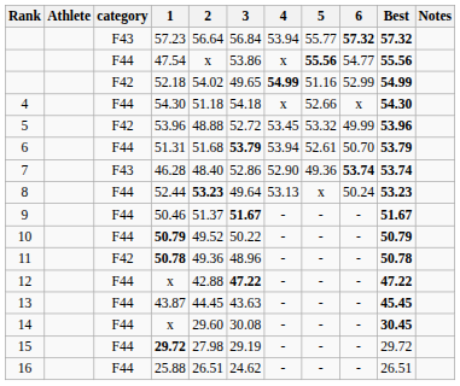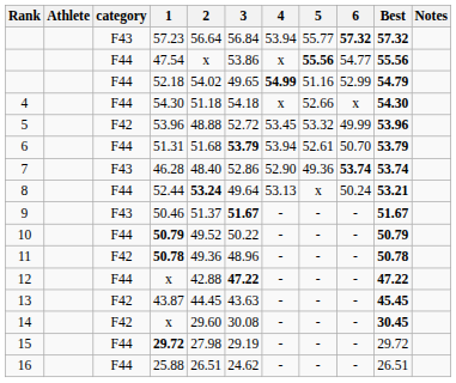 <table class="wikitable sortable" style="text-align:center">
 <tr>
 <th>Rank</th>
 <th>Athlete</th>
 <th>category</th>
 <th>1</th>
 <th>2</th>
 <th>3</th>
 <th>4</th>
 <th>5</th>
 <th>6</th>
 <th>Best</th>
 <th>Notes</th>
 </tr>
 <tr>
 <td></td>
 <td style="text-align:left"></td>
 <td>F43</td>
 <td>57.23</td>
 <td>56.64</td>
 <td>56.84</td>
 <td>53.94</td>
 <td>55.77</td>
 <td><strong>57.32</strong></td>
 <td><strong>57.32</strong></td>
 <td></td>
 </tr>
 <tr>
 <td></td>
 <td style="text-align:left"></td>
 <td>F44</td>
 <td>47.54</td>
 <td>x</td>
 <td>53.86</td>
 <td>x</td>
 <td><strong>55.56</strong></td>
 <td>54.77</td>
 <td><strong>55.56</strong></td>
 <td></td>
 </tr>
 <tr>
 <td></td>
 <td style="text-align:left"></td>
-<td>F42</td>
+<td>F44</td>
 <td>52.18</td>
 <td>54.02</td>
 <td>49.65</td>
 <td><strong>54.99</strong></td>
 <td>51.16</td>
 <td>52.99</td>
-<td><strong>54.99</strong></td>
+<td><strong>54.79</strong></td>
 <td></td>
 </tr>
 <tr>
 <td>4</td>
 <td style="text-align:left"></td>
 <td>F44</td>
 <td>54.30</td>
 <td>51.18</td>
 <td>54.18</td>
 <td>x</td>
 <td>52.66</td>
 <td>x</td>
 <td><strong>54.30</strong></td>
 <td></td>
 </tr>
 <tr>
 <td>5</td>
 <td style="text-align:left"></td>
 <td>F42</td>
 <td>53.96</td>
 <td>48.88</td>
 <td>52.72</td>
 <td>53.45</td>
 <td>53.32</td>
 <td>49.99</td>
 <td><strong>53.96</strong></td>
 <td></td>
 </tr>
 <tr>
 <td>6</td>
 <td style="text-align:left"></td>
 <td>F44</td>
 <td>51.31</td>
 <td>51.68</td>
 <td><strong>53.79</strong></td>
 <td>53.94</td>
 <td>52.61</td>
 <td>50.70</td>
 <td><strong>53.79</strong></td>
 <td></td>
 </tr>
 <tr>
 <td>7</td>
 <td style="text-align:left"></td>
 <td>F43</td>
 <td>46.28</td>
 <td>48.40</td>
 <td>52.86</td>
 <td>52.90</td>
 <td>49.36</td>
 <td><strong>53.74</strong></td>
 <td><strong>53.74</strong></td>
 <td></td>
 </tr>
 <tr>
 <td>8</td>
 <td style="text-align:left"></td>
 <td>F44</td>
 <td>52.44</td>
-<td><strong>53.23</strong></td>
+<td><strong>53.24</strong></td>
 <td>49.64</td>
 <td>53.13</td>
 <td>x</td>
 <td>50.24</td>
-<td><strong>53.23</strong></td>
+<td><strong>53.21</strong></td>
 <td></td>
 </tr>
 <tr>
 <td>9</td>
 <td style="text-align:left"></td>
-<td>F44</td>
+<td>F43</td>
 <td>50.46</td>
 <td>51.37</td>
 <td><strong>51.67</strong></td>
 <td>-</td>
 <td>-</td>
 <td>-</td>
 <td><strong>51.67</strong></td>
 <td></td>
 </tr>
 <tr>
 <td>10</td>
 <td style="text-align:left"></td>
 <td>F44</td>
 <td><strong>50.79</strong></td>
 <td>49.52</td>
 <td>50.22</td>
 <td>-</td>
 <td>-</td>
 <td>-</td>
 <td><strong>50.79</strong></td>
 <td></td>
 </tr>
 <tr>
 <td>11</td>
 <td style="text-align:left"></td>
 <td>F42</td>
 <td><strong>50.78</strong></td>
 <td>49.36</td>
 <td>48.96</td>
 <td>-</td>
 <td>-</td>
 <td>-</td>
 <td><strong>50.78</strong></td>
 <td></td>
 </tr>
 <tr>
 <td>12</td>
 <td style="text-align:left"></td>
 <td>F44</td>
 <td>x</td>
 <td>42.88</td>
 <td><strong>47.22</strong></td>
 <td>-</td>
 <td>-</td>
 <td>-</td>
 <td><strong>47.22</strong></td>
 <td></td>
 </tr>
 <tr>
 <td>13</td>
 <td style="text-align:left"></td>
-<td>F44</td>
+<td>F42</td>
 <td>43.87</td>
 <td>44.45</td>
 <td>43.63</td>
 <td>-</td>
 <td>-</td>
 <td>-</td>
 <td><strong>45.45</strong></td>
 <td></td>
 </tr>
 <tr>
 <td>14</td>
 <td style="text-align:left"></td>
-<td>F44</td>
+<td>F42</td>
 <td>x</td>
 <td>29.60</td>
 <td>30.08</td>
 <td>-</td>
 <td>-</td>
 <td>-</td>
 <td><strong>30.45</strong></td>
 <td></td>
 </tr>
 <tr>
 <td>15</td>
 <td style="text-align:left"></td>
 <td>F44</td>
 <td><strong>29.72<em></td>
 <td>27.98</td>
 <td>29.19</td>
 <td>-</td>
 <td>-</td>
 <td>-</td>
 <td></strong>29.72<strong></td>
 <td></td>
 </tr>
 <tr>
 <td>16</td>
 <td style="text-align:left"></td>
 <td>F44</td>
 <td>25.88</td>
 <td></strong>26.51<strong></td>
 <td>24.62</td>
 <td>-</td>
 <td>-</td>
 <td>-</td>
 <td></strong>26.51<strong></td>
 <td></td>
 </tr>
 </table>
